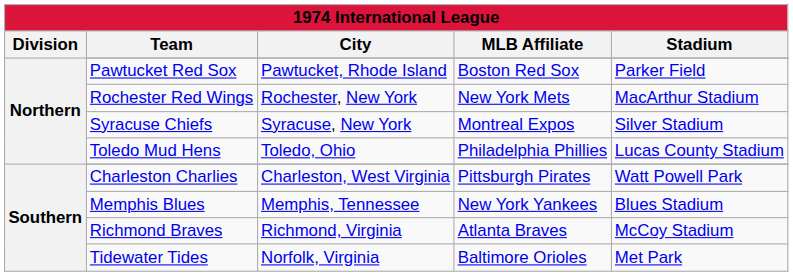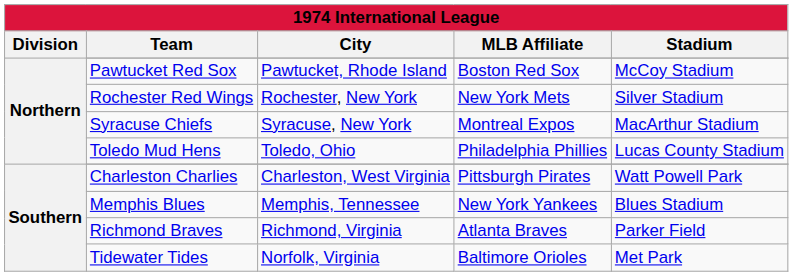 <table class="wikitable" style="width:auto">
 <tr>
 <td bgcolor="#DC143C" align="center" colspan="7"><strong><span>1974 International League</span></strong></td>
 </tr>
 <tr>
 <th>Division</th>
 <th>Team</th>
 <th>City</th>
 <th>MLB Affiliate</th>
 <th>Stadium</th>
 </tr>
 <tr>
 <th rowspan="5">Northern</th>
 </tr>
 <tr>
 <td><a href='#'>Pawtucket Red Sox</a></td>
 <td><a href='#'>Pawtucket, Rhode Island</a></td>
 <td><a href='#'>Boston Red Sox</a></td>
-<td><a href='#'>Parker Field</a></td>
+<td><a href='#'>McCoy Stadium</a></td>
 </tr>
 <tr>
 <td><a href='#'>Rochester Red Wings</a></td>
 <td><a href='#'>Rochester</a>, <a href='#'>New York</a></td>
 <td><a href='#'>New York Mets</a></td>
-<td><a href='#'>MacArthur Stadium</a></td>
+<td><a href='#'>Silver Stadium</a></td>
 </tr>
 <tr>
 <td><a href='#'>Syracuse Chiefs</a></td>
 <td><a href='#'>Syracuse</a>, <a href='#'>New York</a></td>
 <td><a href='#'>Montreal Expos</a></td>
-<td><a href='#'>Silver Stadium</a></td>
+<td><a href='#'>MacArthur Stadium</a></td>
 </tr>
 <tr>
 <td><a href='#'>Toledo Mud Hens</a></td>
 <td><a href='#'>Toledo, Ohio</a></td>
 <td><a href='#'>Philadelphia Phillies</a></td>
 <td><a href='#'>Lucas County Stadium</a></td>
 </tr>
 <tr>
 <th rowspan="5">Southern</th>
 </tr>
 <tr>
 <td><a href='#'>Charleston Charlies</a></td>
 <td><a href='#'>Charleston, West Virginia</a></td>
 <td><a href='#'>Pittsburgh Pirates</a></td>
 <td><a href='#'>Watt Powell Park</a></td>
 </tr>
 <tr>
 <td><a href='#'>Memphis Blues</a></td>
 <td><a href='#'>Memphis, Tennessee</a></td>
 <td><a href='#'>New York Yankees</a></td>
 <td><a href='#'>Blues Stadium</a></td>
 </tr>
 <tr>
 <td><a href='#'>Richmond Braves</a></td>
 <td><a href='#'>Richmond, Virginia</a></td>
 <td><a href='#'>Atlanta Braves</a></td>
-<td><a href='#'>McCoy Stadium</a></td>
+<td><a href='#'>Parker Field</a></td>
 </tr>
 <tr>
 <td><a href='#'>Tidewater Tides</a></td>
 <td><a href='#'>Norfolk, Virginia</a></td>
 <td><a href='#'>Baltimore Orioles</a></td>
 <td><a href='#'>Met Park</a></td>
 </tr>
 </table>
